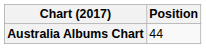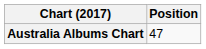 <table class="wikitable plainrowheaders">
 <tr>
 <th scope="col">Chart (2017)</th>
 <th scope="col">Position</th>
 </tr>
 <tr>
 <th scope="row">Australia Albums Chart</th>
-<td>44</td>
+<td>47</td>
 </tr>
 </table>
